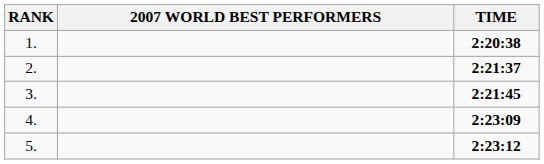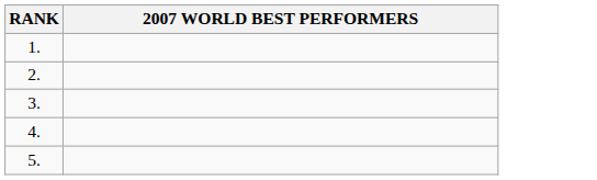 <table class="wikitable" style="border-collapse: collapse; font-size: 90%;">
 <tr>
 <th>RANK</th>
 <th align="center" style="width: 25em">2007 WORLD BEST PERFORMERS</th>
-<th align="center" style="width: 5em">TIME</th>
 </tr>
 <tr>
 <td align="center">1.</td>
 <td></td>
-<td align="center"><strong>2:20:38</strong></td>
 </tr>
 <tr>
 <td align="center">2.</td>
 <td></td>
-<td align="center"><strong>2:21:37</strong></td>
 </tr>
 <tr>
 <td align="center">3.</td>
 <td></td>
-<td align="center"><strong>2:21:45</strong></td>
 </tr>
 <tr>
 <td align="center">4.</td>
 <td></td>
-<td align="center"><strong>2:23:09</strong></td>
 </tr>
 <tr>
 <td align="center">5.</td>
 <td></td>
-<td align="center"><strong>2:23:12</strong></td>
 </tr>
 </table>
